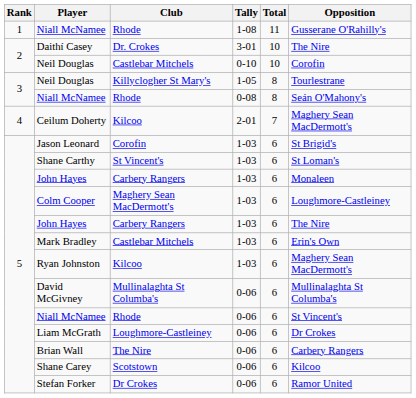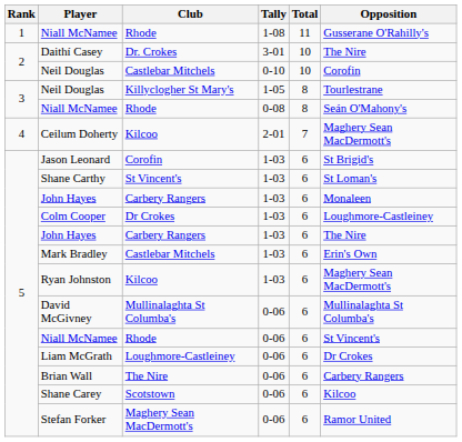 <table class="wikitable">
 <tr>
 <th>Rank</th>
 <th>Player</th>
 <th>Club</th>
 <th>Tally</th>
 <th>Total</th>
 <th>Opposition</th>
 </tr>
 <tr>
 <td rowspan="1" style="text-align:center;">1</td>
 <td><a href='#'>Niall McNamee</a></td>
 <td><a href='#'>Rhode</a></td>
 <td align=center>1-08</td>
 <td align=center>11</td>
 <td><a href='#'>Gusserane O'Rahilly's</a></td>
 </tr>
 <tr>
 <td rowspan="2" style="text-align:center;">2</td>
 <td>Daithí Casey</td>
 <td><a href='#'>Dr. Crokes</a></td>
 <td align=center>3-01</td>
 <td align=center>10</td>
 <td><a href='#'>The Nire</a></td>
 </tr>
 <tr>
 <td>Neil Douglas</td>
 <td><a href='#'>Castlebar Mitchels</a></td>
 <td align=center>0-10</td>
 <td align=center>10</td>
 <td><a href='#'>Corofin</a></td>
 </tr>
 <tr>
 <td rowspan="2" style="text-align:center;">3</td>
 <td>Neil Douglas</td>
 <td><a href='#'>Killyclogher St Mary's</a></td>
 <td align=center>1-05</td>
 <td align=center>8</td>
 <td><a href='#'>Tourlestrane</a></td>
 </tr>
 <tr>
 <td><a href='#'>Niall McNamee</a></td>
 <td><a href='#'>Rhode</a></td>
 <td align=center>0-08</td>
 <td align=center>8</td>
 <td><a href='#'>Seán O'Mahony's</a></td>
 </tr>
 <tr>
 <td rowspan="1" style="text-align:center;">4</td>
 <td>Ceilum Doherty</td>
 <td><a href='#'>Kilcoo</a></td>
 <td align=center>2-01</td>
 <td align=center>7</td>
 <td><a href='#'>Maghery Sean MacDermott's</a></td>
 </tr>
 <tr>
 <td rowspan="13" style="text-align:center;">5</td>
 <td>Jason Leonard</td>
 <td><a href='#'>Corofin</a></td>
 <td align=center>1-03</td>
 <td align=center>6</td>
 <td><a href='#'>St Brigid's</a></td>
 </tr>
 <tr>
 <td>Shane Carthy</td>
 <td><a href='#'>St Vincent's</a></td>
 <td align=center>1-03</td>
 <td align=center>6</td>
 <td><a href='#'>St Loman's</a></td>
 </tr>
 <tr>
 <td><a href='#'>John Hayes</a></td>
 <td><a href='#'>Carbery Rangers</a></td>
 <td align=center>1-03</td>
 <td align=center>6</td>
 <td><a href='#'>Monaleen</a></td>
 </tr>
 <tr>
 <td><a href='#'>Colm Cooper</a></td>
-<td><a href='#'>Maghery Sean MacDermott's</a></td>
+<td><a href='#'>Dr Crokes</a></td>
 <td align=center>1-03</td>
 <td align=center>6</td>
 <td><a href='#'>Loughmore-Castleiney</a></td>
 </tr>
 <tr>
 <td><a href='#'>John Hayes</a></td>
 <td><a href='#'>Carbery Rangers</a></td>
 <td align=center>1-03</td>
 <td align=center>6</td>
 <td><a href='#'>The Nire</a></td>
 </tr>
 <tr>
 <td>Mark Bradley</td>
 <td><a href='#'>Castlebar Mitchels</a></td>
 <td align=center>1-03</td>
 <td align=center>6</td>
 <td><a href='#'>Erin's Own</a></td>
 </tr>
 <tr>
 <td>Ryan Johnston</td>
 <td><a href='#'>Kilcoo</a></td>
 <td align=center>1-03</td>
 <td align=center>6</td>
 <td><a href='#'>Maghery Sean MacDermott's</a></td>
 </tr>
 <tr>
 <td>David McGivney</td>
 <td><a href='#'>Mullinalaghta St Columba's</a></td>
 <td align=center>0-06</td>
 <td align=center>6</td>
 <td><a href='#'>Mullinalaghta St Columba's</a></td>
 </tr>
 <tr>
 <td><a href='#'>Niall McNamee</a></td>
 <td><a href='#'>Rhode</a></td>
 <td align=center>0-06</td>
 <td align=center>6</td>
 <td><a href='#'>St Vincent's</a></td>
 </tr>
 <tr>
 <td>Liam McGrath</td>
 <td><a href='#'>Loughmore-Castleiney</a></td>
 <td align=center>0-06</td>
 <td align=center>6</td>
 <td><a href='#'>Dr Crokes</a></td>
 </tr>
 <tr>
 <td>Brian Wall</td>
 <td><a href='#'>The Nire</a></td>
 <td align=center>0-06</td>
 <td align=center>6</td>
 <td><a href='#'>Carbery Rangers</a></td>
 </tr>
 <tr>
 <td>Shane Carey</td>
 <td><a href='#'>Scotstown</a></td>
 <td align=center>0-06</td>
 <td align=center>6</td>
 <td><a href='#'>Kilcoo</a></td>
 </tr>
 <tr>
 <td>Stefan Forker</td>
-<td><a href='#'>Dr Crokes</a></td>
+<td><a href='#'>Maghery Sean MacDermott's</a></td>
 <td align=center>0-06</td>
 <td align=center>6</td>
 <td><a href='#'>Ramor United</a></td>
 </tr>
 </table>
